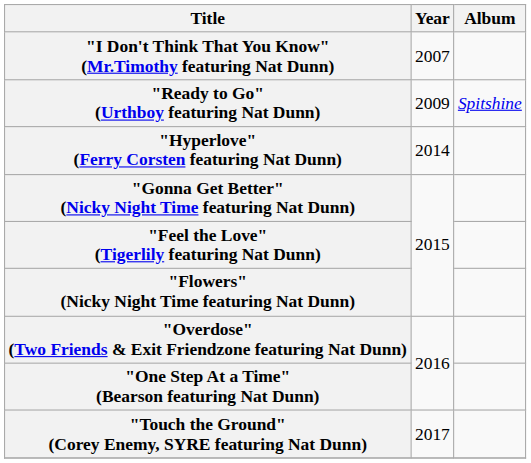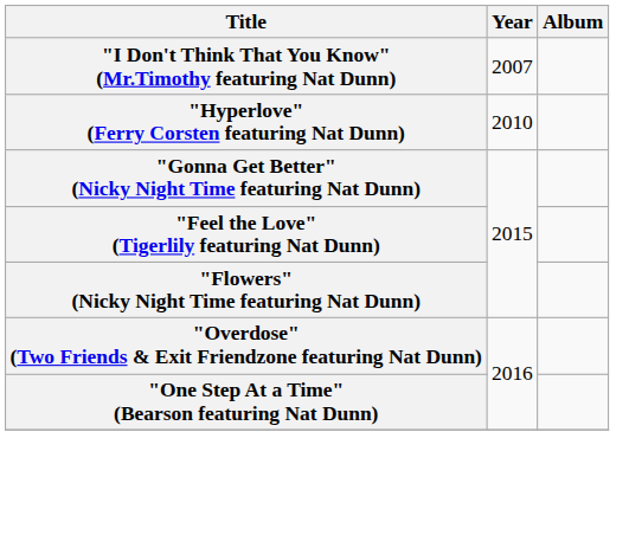 <table class="wikitable plainrowheaders" style="text-align:center;">
 <tr>
 <th>Title</th>
 <th>Year</th>
 <th>Album</th>
 </tr>
 <tr>
 <th scope="row">"I Don't Think That You Know"<br><span>(<a href='#'>Mr.Timothy</a> featuring Nat Dunn)</span></th>
 <td>2007</td>
 <td></td>
 </tr>
 <tr>
-<th scope="row">"Ready to Go"<br><span>(<a href='#'>Urthboy</a> featuring Nat Dunn)</span></th>
-<td>2009</td>
-<td><em><a href='#'>Spitshine</a></em></td>
-</tr>
-<tr>
 <th scope="row">"Hyperlove"<br><span>(<a href='#'>Ferry Corsten</a> featuring Nat Dunn)</span></th>
-<td>2014</td>
+<td>2010</td>
 <td></td>
 </tr>
 <tr>
 <th scope="row">"Gonna Get Better"<br><span>(<a href='#'>Nicky Night Time</a> featuring Nat Dunn)</span></th>
 <td rowspan="3">2015</td>
 <td></td>
 </tr>
 <tr>
 <th scope="row">"Feel the Love"<br><span>(<a href='#'>Tigerlily</a> featuring Nat Dunn)</span></th>
 <td></td>
 </tr>
 <tr>
 <th scope="row">"Flowers"<br><span>(Nicky Night Time featuring Nat Dunn)</span></th>
 <td></td>
 </tr>
 <tr>
 <th scope="row">"Overdose"<br><span>(<a href='#'>Two Friends</a> & Exit Friendzone featuring Nat Dunn)</span></th>
 <td rowspan="2">2016</td>
 <td></td>
 </tr>
 <tr>
 <th scope="row">"One Step At a Time"<br><span>(Bearson featuring Nat Dunn)</span></th>
 <td></td>
 </tr>
 <tr>
-<th scope="row">"Touch the Ground"<br><span>(Corey Enemy, SYRE featuring Nat Dunn)</span></th>
-<td>2017</td>
-<td></td>
-</tr>
-<tr>
 </tr>
 </table>
